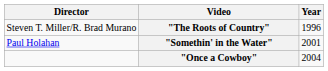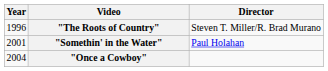 <table class="wikitable plainrowheaders">
 <tr>
+<th>Year</th>
+<th style="width:16em;">Video</th>
 <th>Director</th>
-<th style="width:16em;">Video</th>
-<th>Year</th>
 </tr>
 <tr>
+<td>1996</td>
+<th scope="row">"The Roots of Country"</th>
 <td>Steven T. Miller/R. Brad Murano</td>
-<th scope="row">"The Roots of Country"</th>
-<td>1996</td>
 </tr>
 <tr>
+<td>2001</td>
+<th scope="row">"Somethin' in the Water"</th>
 <td><a href='#'>Paul Holahan</a></td>
-<th scope="row">"Somethin' in the Water"</th>
-<td>2001</td>
 </tr>
 <tr>
+<td>2004</td>
+<th scope="row">"Once a Cowboy"</th>
 <td></td>
-<th scope="row">"Once a Cowboy"</th>
-<td>2004</td>
 </tr>
 </table>
